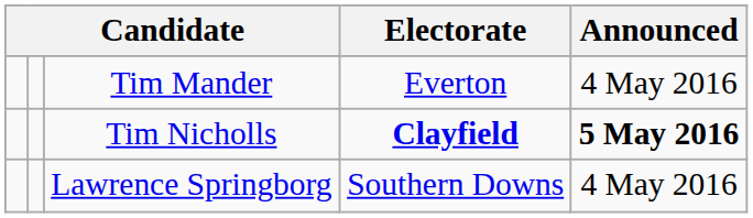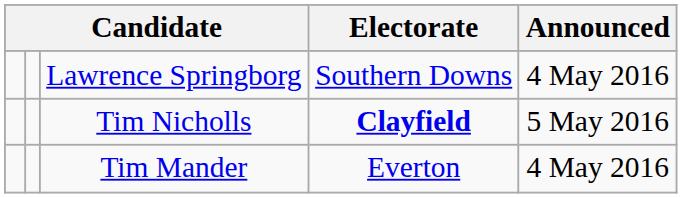 <table class="wikitable" style="text-align:center">
 <tr>
 <th colspan=3>Candidate</th>
 <th>Electorate</th>
 <th>Announced</th>
 </tr>
 <tr>
 <td width="3pt" > </td>
 <td></td>
-<td><a href='#'>Tim Mander</a></td>
-<td><a href='#'>Everton</a></td>
+<td><a href='#'>Lawrence Springborg</a></td>
+<td><a href='#'>Southern Downs</a></td>
 <td>4 May 2016</td>
 </tr>
 <tr>
 <td width="3pt" > </td>
 <td></td>
 <td><a href='#'>Tim Nicholls</a></td>
 <td><strong><a href='#'>Clayfield</a></strong></td>
-<td><strong>5 May 2016</strong></td>
+<td>5 May 2016</td>
 </tr>
 <tr>
 <td width="3pt" > </td>
 <td></td>
-<td><a href='#'>Lawrence Springborg</a></td>
-<td><a href='#'>Southern Downs</a></td>
+<td><a href='#'>Tim Mander</a></td>
+<td><a href='#'>Everton</a></td>
 <td>4 May 2016</td>
 </tr>
 </table>
